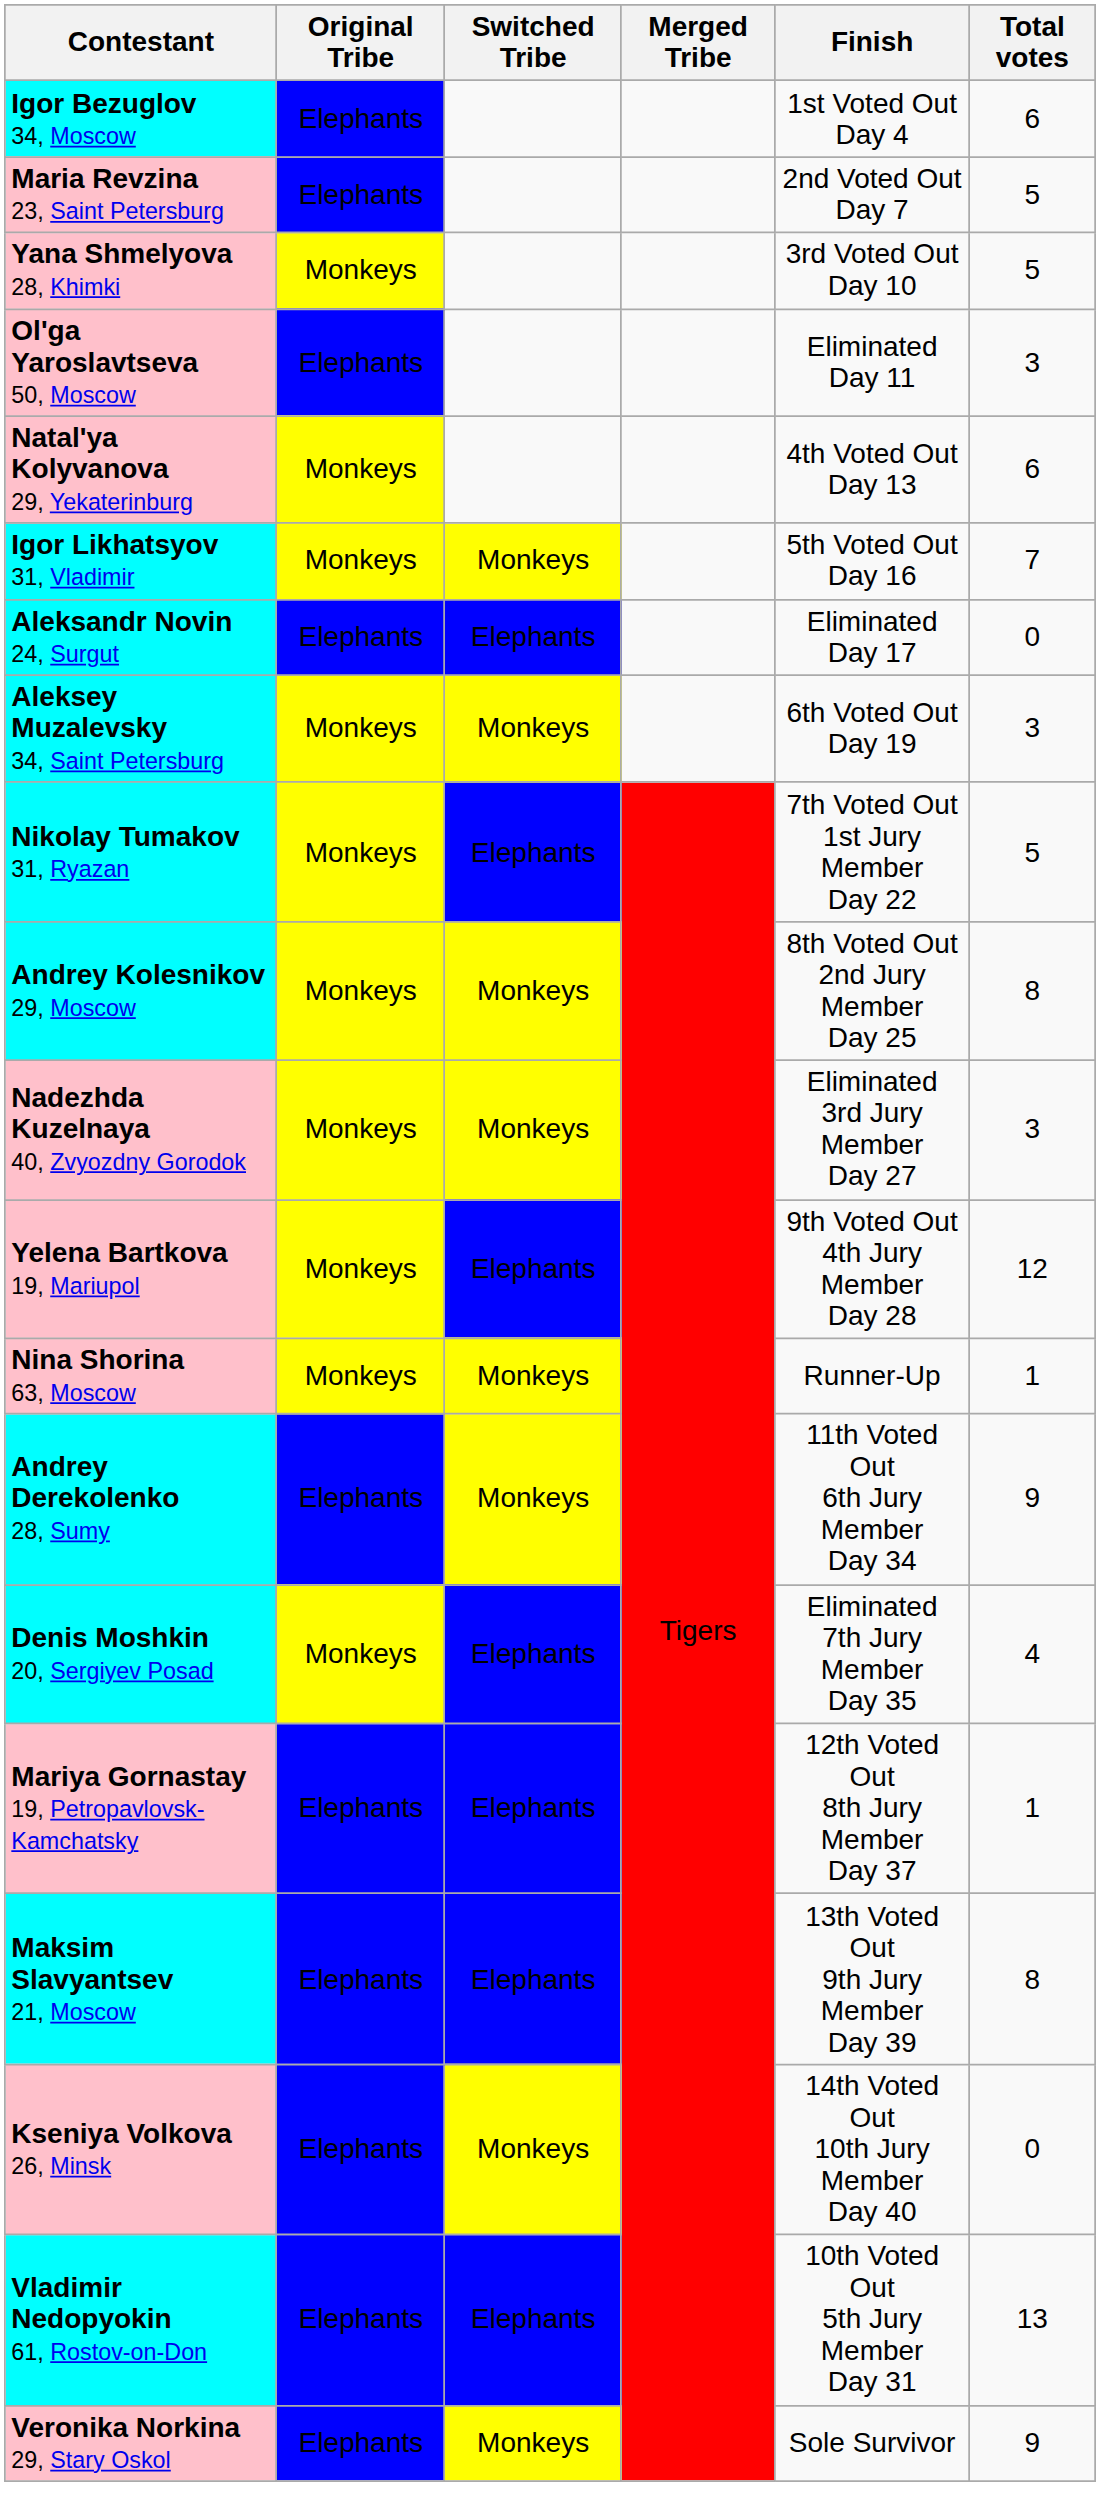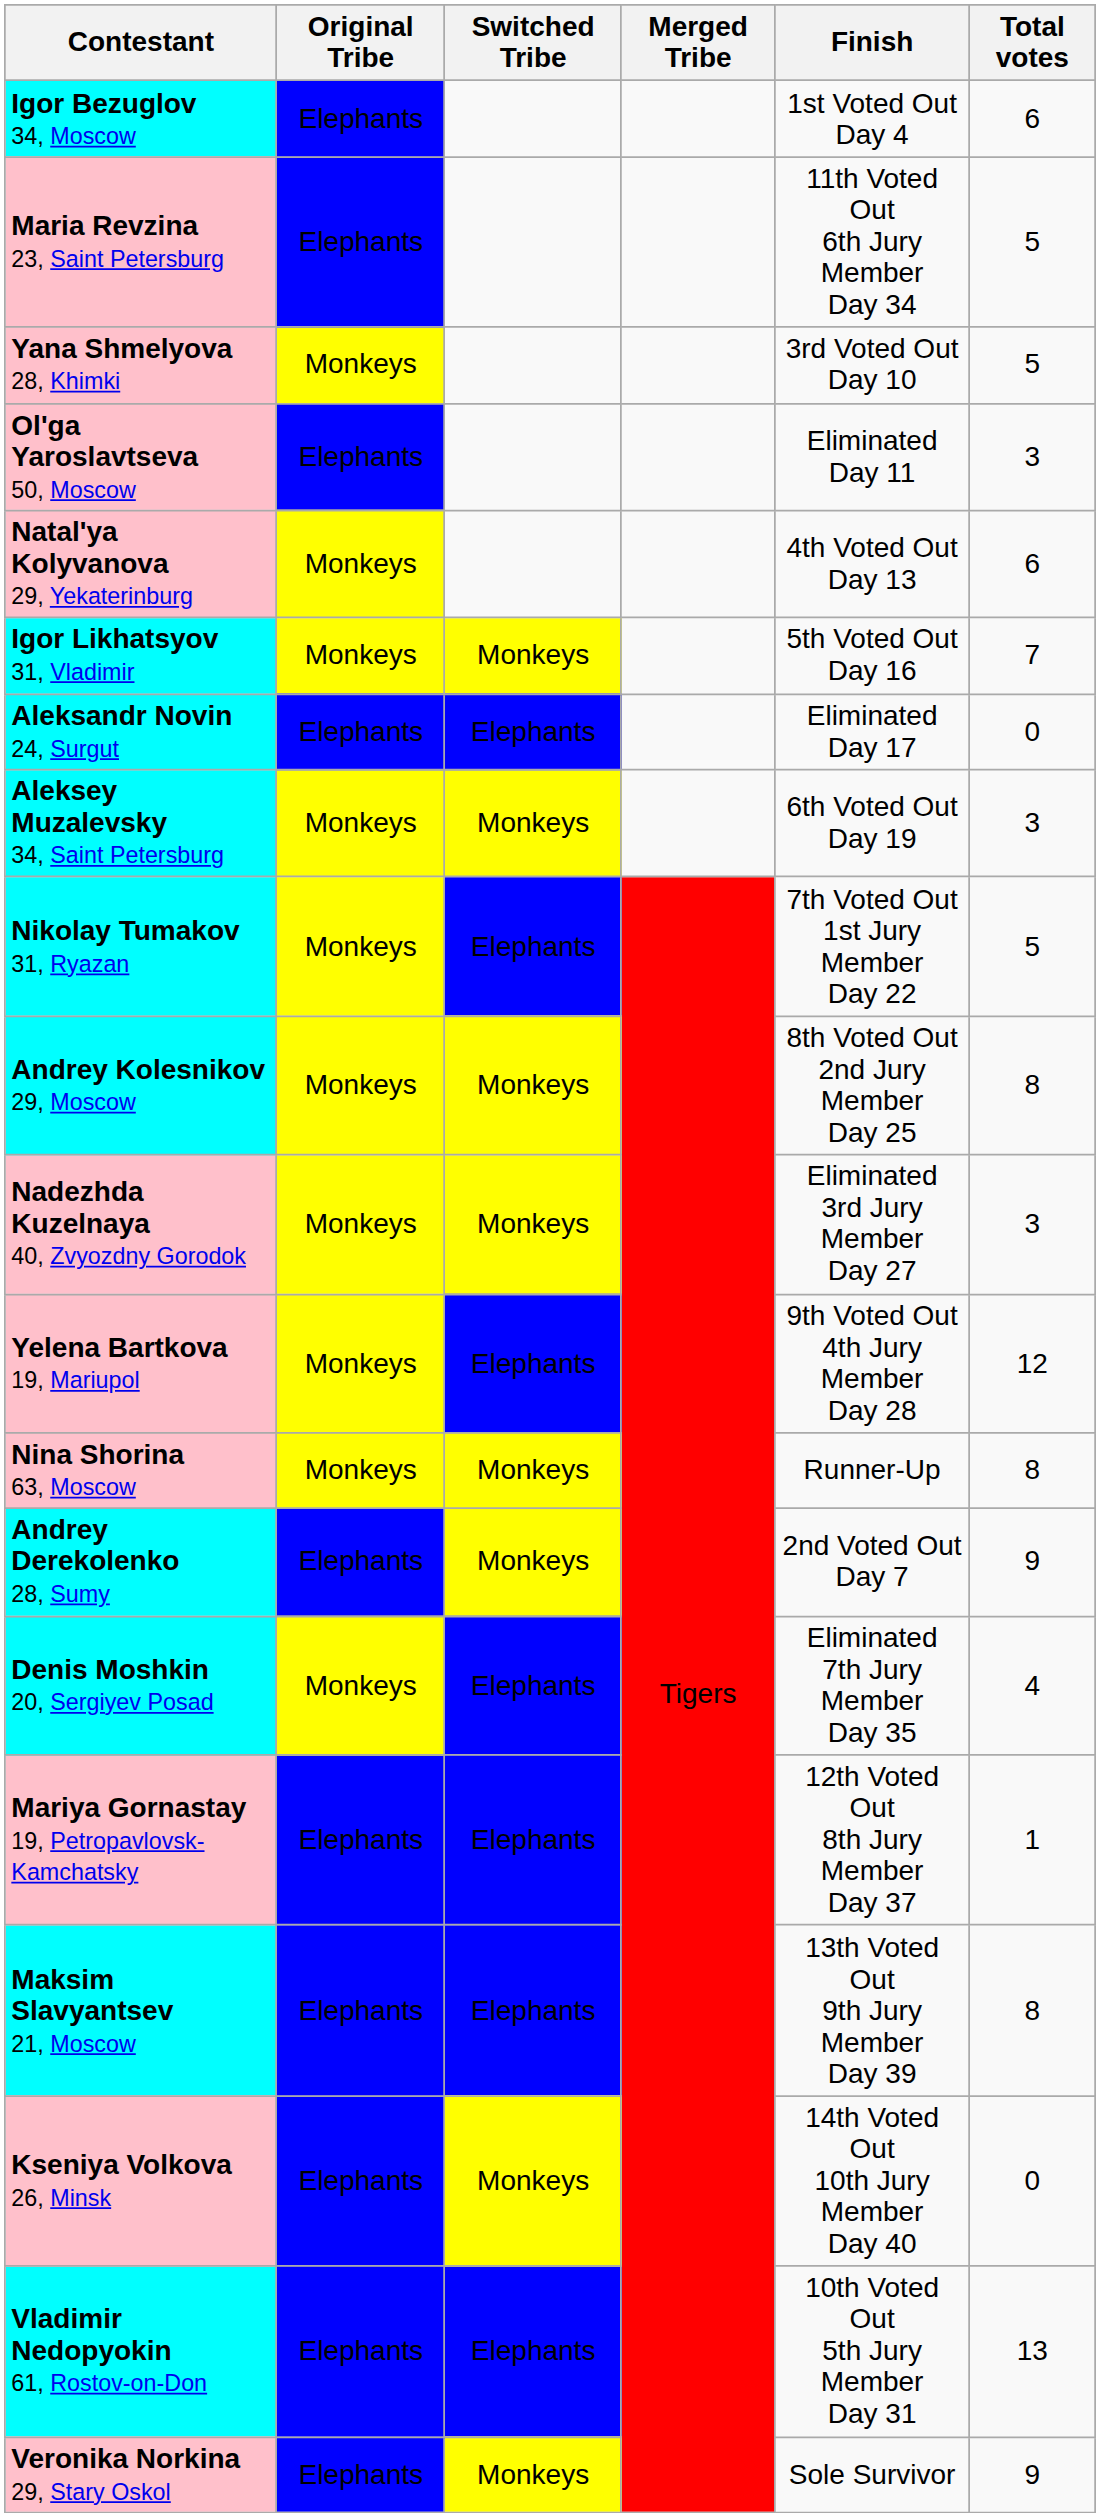 <table class="wikitable" style="margin:auto; text-align:center">
 <tr>
 <th align="left">Contestant</th>
 <th>Original Tribe</th>
 <th>Switched Tribe</th>
 <th>Merged Tribe</th>
 <th>Finish</th>
 <th>Total votes</th>
 </tr>
 <tr>
 <td bgcolor="cyan" align="left"><strong>Igor Bezuglov</strong><br><small>34, <a href='#'>Moscow</a></small></td>
 <td bgcolor="blue"><span>Elephants</span></td>
 <td></td>
 <td></td>
 <td>1st Voted Out<br>Day 4</td>
 <td>6</td>
 </tr>
 <tr>
 <td bgcolor="pink" align="left"><strong>Maria Revzina</strong><br><small>23, <a href='#'>Saint Petersburg</a></small></td>
 <td bgcolor="blue"><span>Elephants</span></td>
 <td></td>
 <td></td>
-<td>2nd Voted Out<br>Day 7</td>
+<td>11th Voted Out<br>6th Jury Member<br>Day 34</td>
 <td>5</td>
 </tr>
 <tr>
 <td bgcolor="pink" align="left"><strong>Yana Shmelyova</strong><br><small>28, <a href='#'>Khimki</a></small></td>
 <td bgcolor="yellow">Monkeys</td>
 <td></td>
 <td></td>
 <td>3rd Voted Out<br>Day 10</td>
 <td>5</td>
 </tr>
 <tr>
 <td bgcolor="pink" align="left"><strong>Ol'ga Yaroslavtseva</strong><br><small>50, <a href='#'>Moscow</a></small></td>
 <td bgcolor="blue"><span>Elephants</span></td>
 <td></td>
 <td></td>
 <td>Eliminated<br>Day 11</td>
 <td>3</td>
 </tr>
 <tr>
 <td bgcolor="pink" align="left"><strong>Natal'ya Kolyvanova</strong><br><small>29, <a href='#'>Yekaterinburg</a></small></td>
 <td bgcolor="yellow">Monkeys</td>
 <td></td>
 <td></td>
 <td>4th Voted Out<br>Day 13</td>
 <td>6</td>
 </tr>
 <tr>
 <td bgcolor="cyan" align="left"><strong>Igor Likhatsyov</strong><br><small>31, <a href='#'>Vladimir</a></small></td>
 <td bgcolor="yellow">Monkeys</td>
 <td bgcolor="yellow">Monkeys</td>
 <td></td>
 <td>5th Voted Out<br>Day 16</td>
 <td>7</td>
 </tr>
 <tr>
 <td bgcolor="cyan" align="left"><strong>Aleksandr Novin</strong><br><small>24, <a href='#'>Surgut</a></small></td>
 <td bgcolor="blue"><span>Elephants</span></td>
 <td bgcolor="blue"><span>Elephants</span></td>
 <td></td>
 <td>Eliminated<br>Day 17</td>
 <td>0</td>
 </tr>
 <tr>
 <td bgcolor="cyan" align="left"><strong>Aleksey Muzalevsky</strong><br><small>34, <a href='#'>Saint Petersburg</a></small></td>
 <td bgcolor="yellow">Monkeys</td>
 <td bgcolor="yellow">Monkeys</td>
 <td></td>
 <td>6th Voted Out<br>Day 19</td>
 <td>3</td>
 </tr>
 <tr>
 <td bgcolor="cyan" align="left"><strong>Nikolay Tumakov</strong><br><small>31, <a href='#'>Ryazan</a></small></td>
 <td bgcolor="yellow">Monkeys</td>
 <td bgcolor="blue"><span>Elephants</span></td>
 <td bgcolor="red" align="center" rowspan=12><span>Tigers</span></td>
 <td>7th Voted Out<br>1st Jury Member<br>Day 22</td>
 <td>5</td>
 </tr>
 <tr>
 <td bgcolor="cyan" align="left"><strong>Andrey Kolesnikov</strong><br><small>29, <a href='#'>Moscow</a></small></td>
 <td bgcolor="yellow">Monkeys</td>
 <td bgcolor="yellow">Monkeys</td>
 <td>8th Voted Out<br>2nd Jury Member<br>Day 25</td>
 <td>8</td>
 </tr>
 <tr>
 <td bgcolor="pink" align="left"><strong>Nadezhda Kuzelnaya</strong><br><small>40, <a href='#'>Zvyozdny Gorodok</a></small></td>
 <td bgcolor="yellow">Monkeys</td>
 <td bgcolor="yellow">Monkeys</td>
 <td>Eliminated<br>3rd Jury Member<br>Day 27</td>
 <td>3</td>
 </tr>
 <tr>
 <td bgcolor="pink" align="left"><strong>Yelena Bartkova</strong><br><small>19, <a href='#'>Mariupol</a></small></td>
 <td bgcolor="yellow">Monkeys</td>
 <td bgcolor="blue"><span>Elephants</span></td>
 <td>9th Voted Out<br>4th Jury Member<br>Day 28</td>
 <td>12</td>
 </tr>
 <tr>
 <td bgcolor="pink" align="left"><strong>Nina Shorina</strong><br><small>63, <a href='#'>Moscow</a></small></td>
 <td bgcolor="yellow">Monkeys</td>
 <td bgcolor="yellow">Monkeys</td>
 <td>Runner-Up</td>
-<td>1</td>
+<td>8</td>
 </tr>
 <tr>
 <td bgcolor="cyan" align="left"><strong>Andrey Derekolenko</strong><br><small>28, <a href='#'>Sumy</a></small></td>
 <td bgcolor="blue"><span>Elephants</span></td>
 <td bgcolor="yellow">Monkeys</td>
-<td>11th Voted Out<br>6th Jury Member<br>Day 34</td>
+<td>2nd Voted Out<br>Day 7</td>
 <td>9</td>
 </tr>
 <tr>
 <td bgcolor="cyan" align="left"><strong>Denis Moshkin</strong><br><small>20, <a href='#'>Sergiyev Posad</a></small></td>
 <td bgcolor="yellow">Monkeys</td>
 <td bgcolor="blue"><span>Elephants</span></td>
 <td>Eliminated<br>7th Jury Member<br>Day 35</td>
 <td>4</td>
 </tr>
 <tr>
 <td bgcolor="pink" align="left"><strong>Mariya Gornastay</strong><br><small>19, <a href='#'>Petropavlovsk-Kamchatsky</a></small></td>
 <td bgcolor="blue"><span>Elephants</span></td>
 <td bgcolor="blue"><span>Elephants</span></td>
 <td>12th Voted Out<br>8th Jury Member<br>Day 37</td>
 <td>1</td>
 </tr>
 <tr>
 <td bgcolor="cyan" align="left"><strong>Maksim Slavyantsev</strong><br><small>21, <a href='#'>Moscow</a></small></td>
 <td bgcolor="blue"><span>Elephants</span></td>
 <td bgcolor="blue"><span>Elephants</span></td>
 <td>13th Voted Out<br>9th Jury Member<br>Day 39</td>
 <td>8</td>
 </tr>
 <tr>
 <td bgcolor="pink" align="left"><strong>Kseniya Volkova</strong><br><small>26, <a href='#'>Minsk</a></small></td>
 <td bgcolor="blue"><span>Elephants</span></td>
 <td bgcolor="yellow">Monkeys</td>
 <td>14th Voted Out<br>10th Jury Member<br>Day 40</td>
 <td>0</td>
 </tr>
 <tr>
 <td bgcolor="cyan" align="left"><strong>Vladimir Nedopyokin</strong><br><small>61, <a href='#'>Rostov-on-Don</a></small></td>
 <td bgcolor="blue"><span>Elephants</span></td>
 <td bgcolor="blue"><span>Elephants</span></td>
 <td>10th Voted Out<br>5th Jury Member<br>Day 31</td>
 <td>13</td>
 </tr>
 <tr>
 <td bgcolor="pink" align="left"><strong>Veronika Norkina</strong><br><small>29, <a href='#'>Stary Oskol</a></small></td>
 <td bgcolor="blue"><span>Elephants</span></td>
 <td bgcolor="yellow">Monkeys</td>
 <td>Sole Survivor</td>
 <td>9</td>
 </tr>
 </table>
